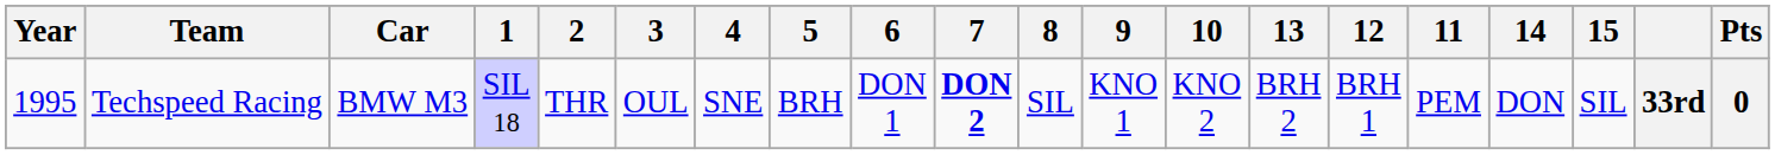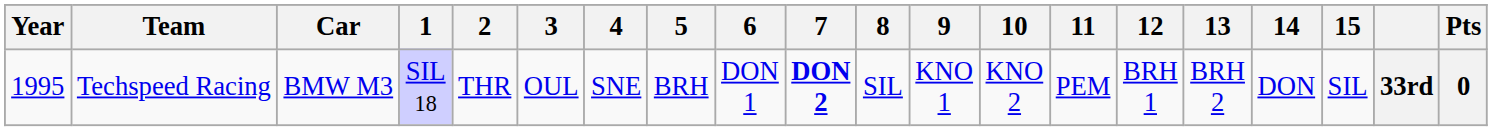 <table class="wikitable" style="text-align:center; font-size:90%">
 <tr>
 <th>Year</th>
 <th>Team</th>
 <th>Car</th>
 <th>1</th>
 <th>2</th>
 <th>3</th>
 <th>4</th>
 <th>5</th>
 <th>6</th>
 <th>7</th>
 <th>8</th>
 <th>9</th>
 <th>10</th>
+<th>11</th>
+<th>12</th>
 <th>13</th>
-<th>12</th>
-<th>11</th>
 <th>14</th>
 <th>15</th>
 <th></th>
 <th>Pts</th>
 </tr>
 <tr>
 <td><a href='#'>1995</a></td>
 <td><a href='#'>Techspeed Racing</a></td>
 <td><a href='#'>BMW M3</a></td>
 <td style="background:#CFCFFF;"><a href='#'>SIL</a><br><small>18</small></td>
 <td style="background:#;"><a href='#'>THR</a></td>
 <td style="background:#;"><a href='#'>OUL</a></td>
 <td style="background:#;"><a href='#'>SNE</a></td>
 <td style="background:#;"><a href='#'>BRH</a></td>
 <td style="background:#;"><a href='#'>DON<br>1</a></td>
 <td style="background:#;"><strong><a href='#'>DON<br>2</a></strong></td>
 <td style="background:#;"><a href='#'>SIL</a></td>
 <td style="background:#;"><a href='#'>KNO<br>1</a></td>
 <td style="background:#;"><a href='#'>KNO<br>2</a></td>
+<td style="background:#;"><a href='#'>PEM</a></td>
+<td style="background:#;"><a href='#'>BRH<br>1</a></td>
 <td style="background:#;"><a href='#'>BRH<br>2</a></td>
-<td style="background:#;"><a href='#'>BRH<br>1</a></td>
-<td style="background:#;"><a href='#'>PEM</a></td>
 <td style="background:#;"><a href='#'>DON</a></td>
 <td style="background:#;"><a href='#'>SIL</a></td>
 <th>33rd</th>
 <th>0</th>
 </tr>
 </table>
